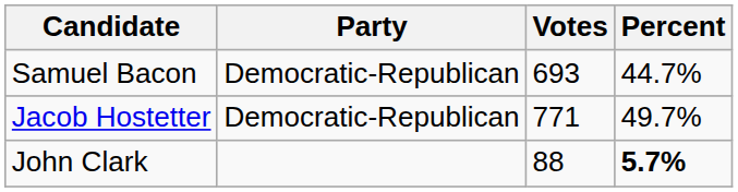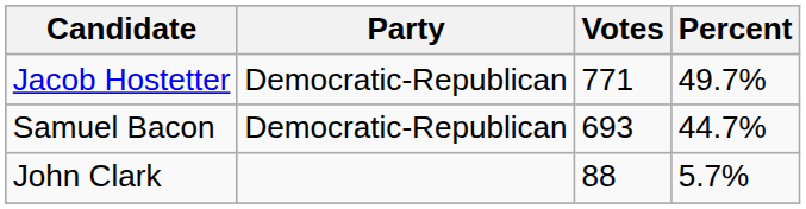 <table class=wikitable>
 <tr>
 <th>Candidate</th>
 <th>Party</th>
 <th>Votes</th>
 <th>Percent</th>
 </tr>
 <tr>
+<td><a href='#'>Jacob Hostetter</a></td>
+<td>Democratic-Republican</td>
+<td>771</td>
+<td>49.7%</td>
+</tr>
+<tr>
 <td>Samuel Bacon</td>
 <td>Democratic-Republican</td>
 <td>693</td>
 <td>44.7%</td>
 </tr>
 <tr>
-<td><a href='#'>Jacob Hostetter</a></td>
-<td>Democratic-Republican</td>
-<td>771</td>
-<td>49.7%</td>
-</tr>
-<tr>
 <td>John Clark</td>
 <td></td>
 <td>88</td>
-<td><strong>5.7%</strong></td>
+<td>5.7%</td>
 </tr>
 </table>
